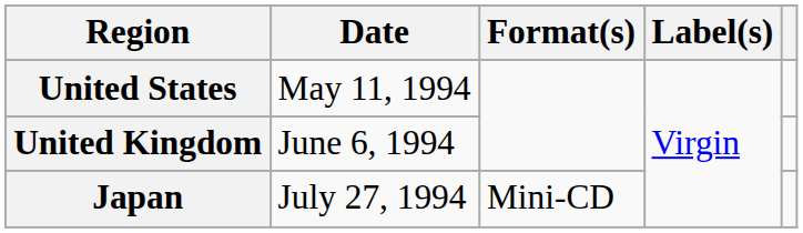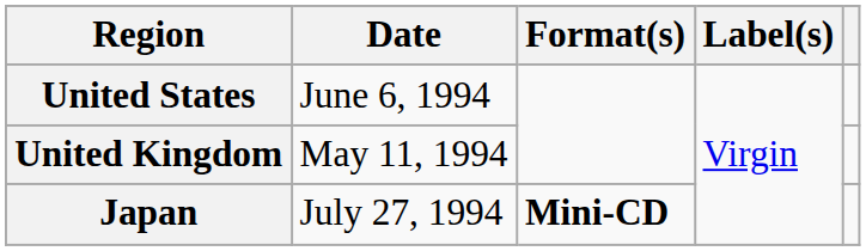 <table class="wikitable plainrowheaders">
 <tr>
 <th scope="col">Region</th>
 <th scope="col">Date</th>
 <th scope="col">Format(s)</th>
 <th scope="col">Label(s)</th>
 <th scope="col"></th>
 </tr>
 <tr>
 <th scope="row">United States</th>
-<td>May 11, 1994</td>
+<td>June 6, 1994</td>
 <td rowspan="2"></td>
 <td rowspan="3"><a href='#'>Virgin</a></td>
 <td></td>
 </tr>
 <tr>
 <th scope="row">United Kingdom</th>
-<td>June 6, 1994</td>
+<td>May 11, 1994</td>
 <td></td>
 </tr>
 <tr>
 <th scope="row">Japan</th>
 <td>July 27, 1994</td>
-<td>Mini-CD</td>
+<td><strong>Mini-CD</strong></td>
 <td></td>
 </tr>
 </table>
